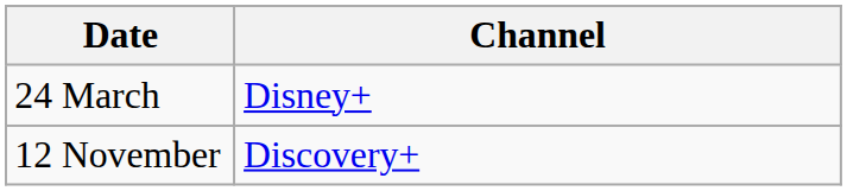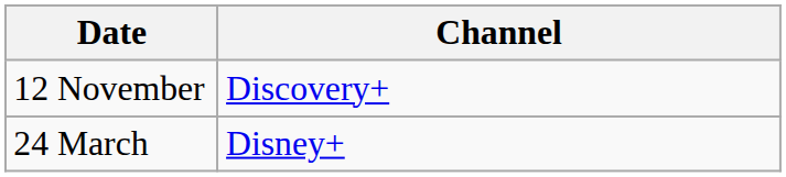 <table class="wikitable">
 <tr>
 <th width=90>Date</th>
 <th width=250>Channel</th>
 </tr>
 <tr>
+<td>12 November</td>
+<td><a href='#'>Discovery+</a></td>
+</tr>
+<tr>
 <td>24 March</td>
 <td><a href='#'>Disney+</a></td>
 </tr>
-<tr>
-<td>12 November</td>
-<td><a href='#'>Discovery+</a></td>
-</tr>
 </table>
